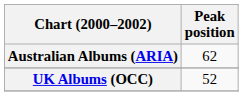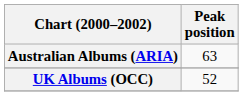 <table class="wikitable sortable plainrowheaders">
 <tr>
 <th>Chart (2000–2002)</th>
 <th>Peak<br>position</th>
 </tr>
 <tr>
 <th scope="row">Australian Albums (<a href='#'>ARIA</a>)</th>
-<td align="center">62</td>
+<td align="center">63</td>
 </tr>
 <tr>
 </tr>
 <tr>
 </tr>
 <tr>
 </tr>
 <tr>
 <th scope="row"><a href='#'>UK Albums</a> (OCC)</th>
 <td align="center">52</td>
 </tr>
 <tr>
 </tr>
 </table>
